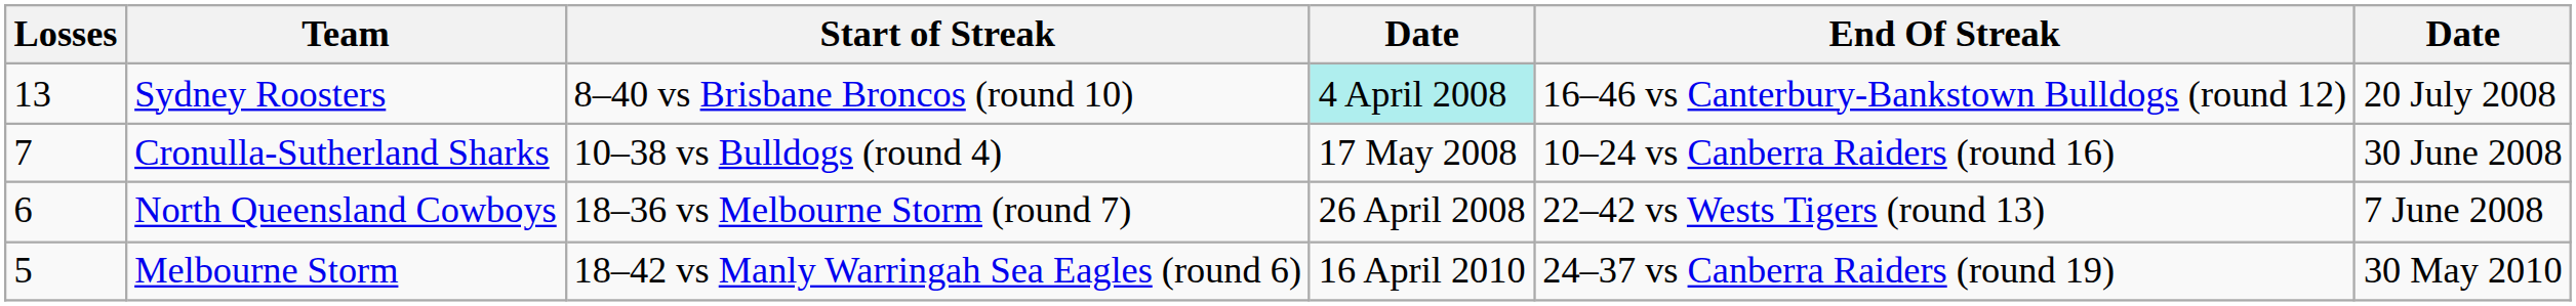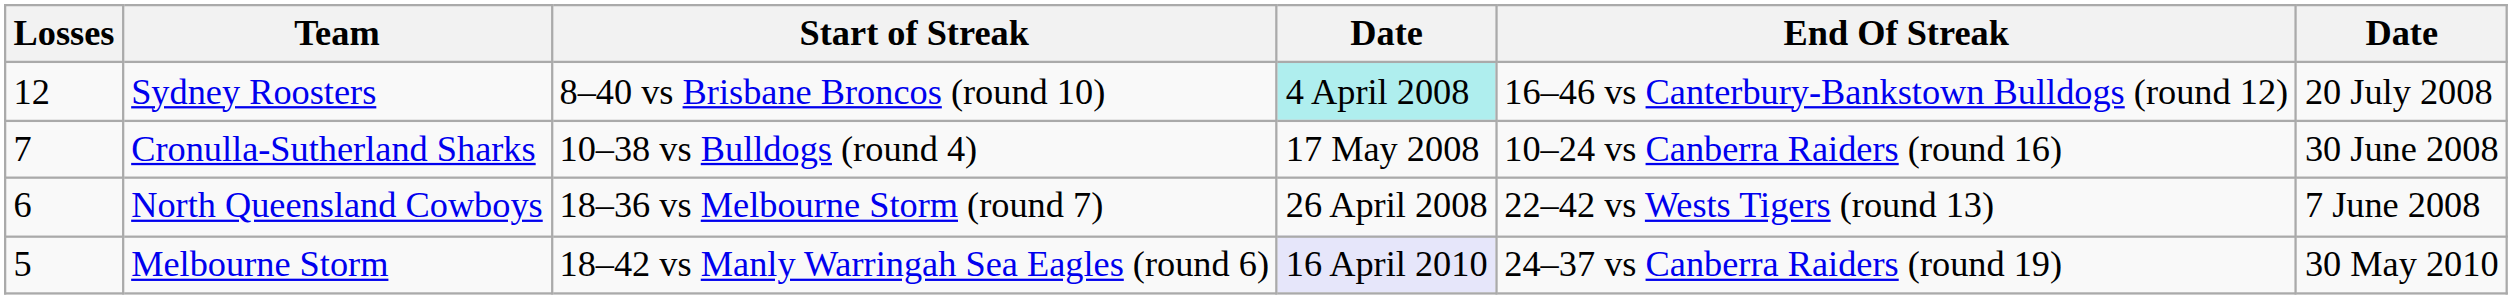 <table class="wikitable">
 <tr>
 <th>Losses</th>
 <th>Team</th>
 <th>Start of Streak</th>
 <th>Date</th>
 <th>End Of Streak</th>
 <th>Date</th>
 </tr>
 <tr>
-<td>13</td>
+<td>12</td>
 <td> <a href='#'>Sydney Roosters</a></td>
 <td>8–40 vs  <a href='#'>Brisbane Broncos</a> (round 10)</td>
 <td style="background: paleturquoise;">4 April 2008</td>
 <td>16–46 vs  <a href='#'>Canterbury-Bankstown Bulldogs</a> (round 12)</td>
 <td>20 July 2008</td>
 </tr>
 <tr>
 <td>7</td>
 <td> <a href='#'>Cronulla-Sutherland Sharks</a></td>
 <td>10–38 vs  <a href='#'>Bulldogs</a> (round 4)</td>
 <td>17 May 2008</td>
 <td>10–24 vs  <a href='#'>Canberra Raiders</a> (round 16)</td>
 <td>30 June 2008</td>
 </tr>
 <tr>
 <td>6</td>
 <td> <a href='#'>North Queensland Cowboys</a></td>
 <td>18–36 vs  <a href='#'>Melbourne Storm</a> (round 7)</td>
 <td>26 April 2008</td>
 <td>22–42 vs  <a href='#'>Wests Tigers</a> (round 13)</td>
 <td>7 June 2008</td>
 </tr>
 <tr>
 <td>5</td>
 <td> <a href='#'>Melbourne Storm</a></td>
 <td>18–42 vs  <a href='#'>Manly Warringah Sea Eagles</a> (round 6)</td>
-<td>16 April 2010</td>
+<td style="background: lavender;">16 April 2010</td>
 <td>24–37 vs  <a href='#'>Canberra Raiders</a> (round 19)</td>
 <td>30 May 2010</td>
 </tr>
 </table>
